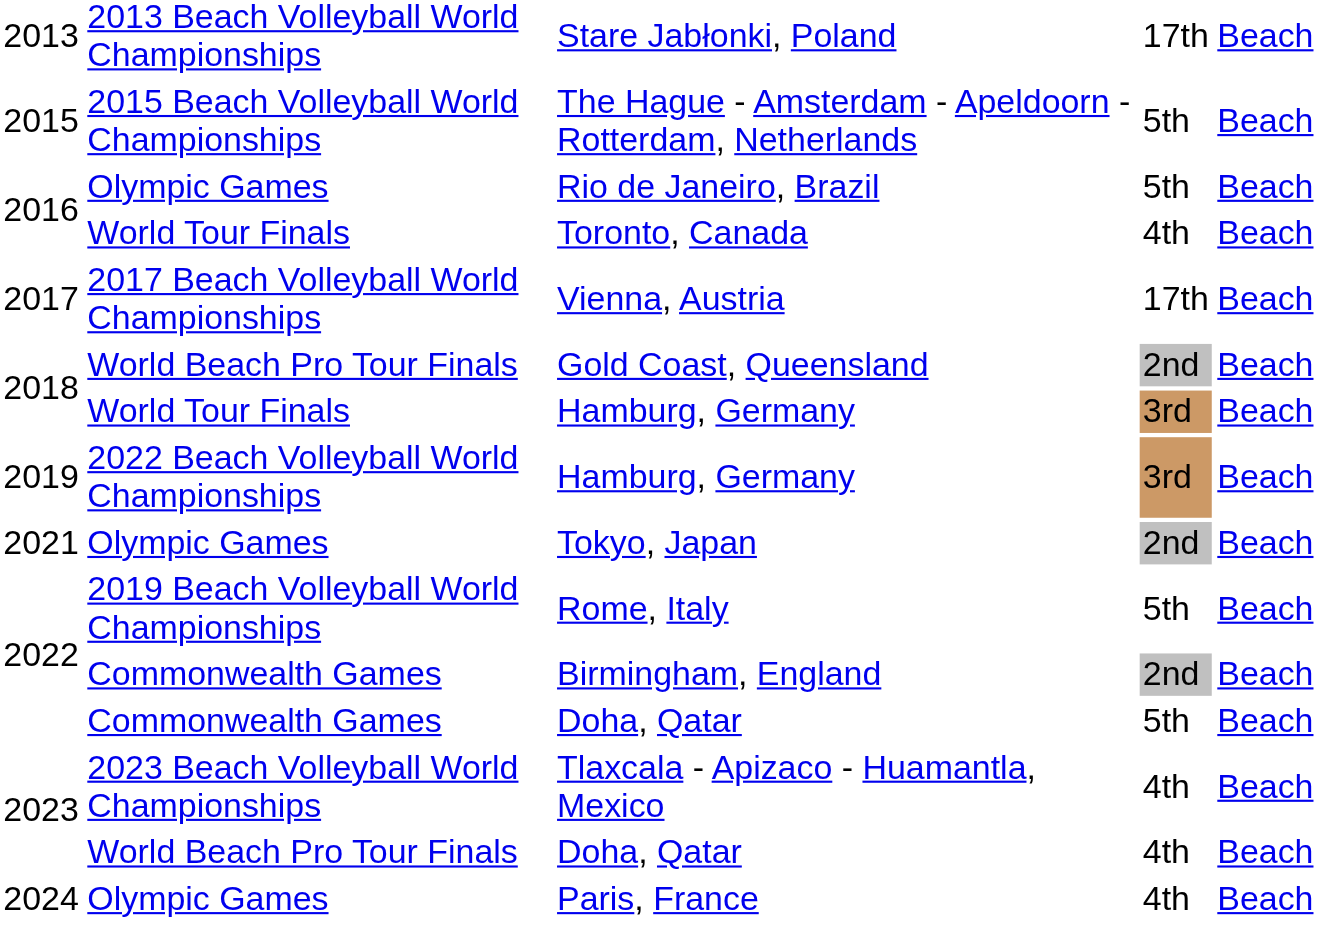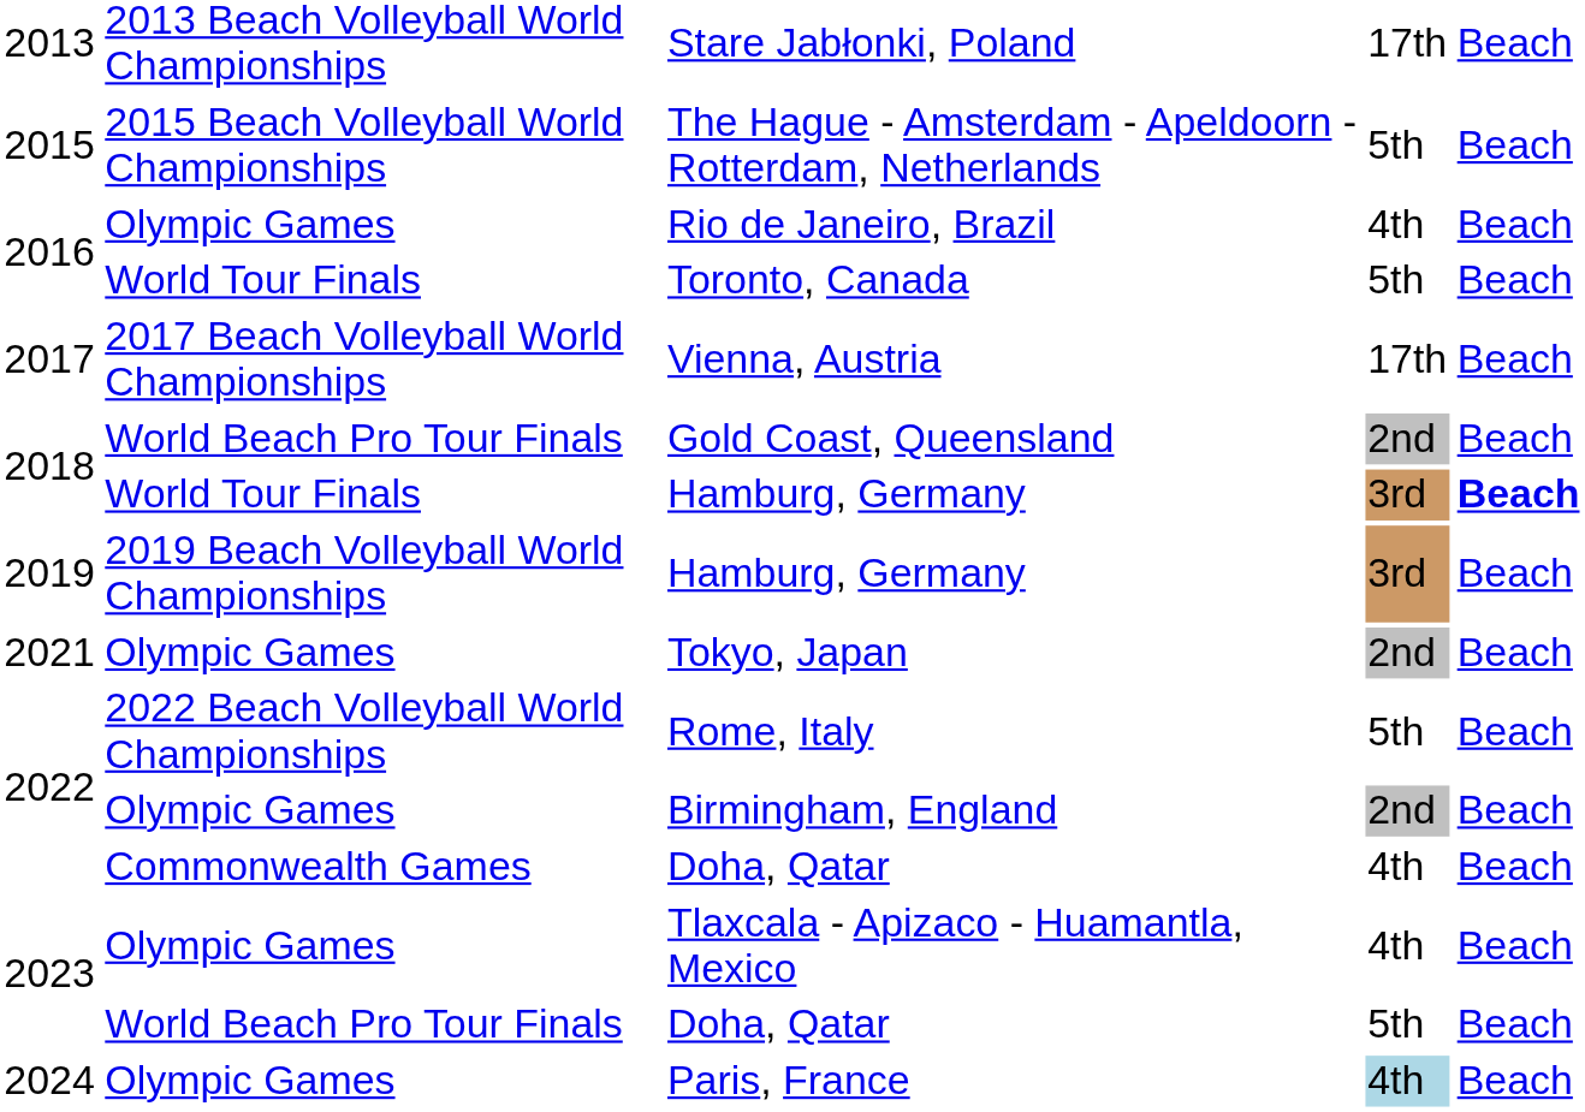 <table>
 <tr>
 <td>2013</td>
 <td><a href='#'>2013 Beach Volleyball World Championships</a></td>
 <td><a href='#'>Stare Jabłonki</a>, <a href='#'>Poland</a></td>
 <td>17th</td>
 <td><a href='#'>Beach</a></td>
 </tr>
 <tr>
 <td>2015</td>
 <td><a href='#'>2015 Beach Volleyball World Championships</a></td>
 <td><a href='#'>The Hague</a> - <a href='#'>Amsterdam</a>	- <a href='#'>Apeldoorn</a> - <a href='#'>Rotterdam</a>, <a href='#'>Netherlands</a></td>
 <td>5th</td>
 <td><a href='#'>Beach</a></td>
 </tr>
 <tr>
 <td rowspan=2>2016</td>
 <td><a href='#'>Olympic Games</a></td>
 <td><a href='#'>Rio de Janeiro</a>, <a href='#'>Brazil</a></td>
-<td>5th</td>
+<td>4th</td>
 <td><a href='#'>Beach</a></td>
 </tr>
 <tr>
 <td><a href='#'>World Tour Finals</a></td>
 <td><a href='#'>Toronto</a>, <a href='#'>Canada</a></td>
-<td>4th</td>
+<td>5th</td>
 <td><a href='#'>Beach</a></td>
 </tr>
 <tr>
 <td>2017</td>
 <td><a href='#'>2017 Beach Volleyball World Championships</a></td>
 <td><a href='#'>Vienna</a>, <a href='#'>Austria</a></td>
 <td>17th</td>
 <td><a href='#'>Beach</a></td>
 </tr>
 <tr>
 <td rowspan=2>2018</td>
 <td><a href='#'>World Beach Pro Tour Finals</a></td>
 <td><a href='#'>Gold Coast</a>, <a href='#'>Queensland</a></td>
 <td bgcolor="silver">2nd</td>
 <td><a href='#'>Beach</a></td>
 </tr>
 <tr>
 <td><a href='#'>World Tour Finals</a></td>
 <td><a href='#'>Hamburg</a>, <a href='#'>Germany</a></td>
 <td bgcolor=cc9966>3rd</td>
-<td><a href='#'>Beach</a></td>
+<td><strong><a href='#'>Beach</a></strong></td>
 </tr>
 <tr>
 <td>2019</td>
-<td><a href='#'>2022 Beach Volleyball World Championships</a></td>
+<td><a href='#'>2019 Beach Volleyball World Championships</a></td>
 <td><a href='#'>Hamburg</a>, <a href='#'>Germany</a></td>
 <td bgcolor=cc9966>3rd</td>
 <td><a href='#'>Beach</a></td>
 </tr>
 <tr>
 <td>2021</td>
 <td><a href='#'>Olympic Games</a></td>
 <td><a href='#'>Tokyo</a>, <a href='#'>Japan</a></td>
 <td bgcolor="silver">2nd</td>
 <td><a href='#'>Beach</a></td>
 </tr>
 <tr>
 <td rowspan=3>2022</td>
-<td><a href='#'>2019 Beach Volleyball World Championships</a></td>
+<td><a href='#'>2022 Beach Volleyball World Championships</a></td>
 <td><a href='#'>Rome</a>, <a href='#'>Italy</a></td>
 <td>5th</td>
 <td><a href='#'>Beach</a></td>
 </tr>
 <tr>
-<td><a href='#'>Commonwealth Games</a></td>
+<td><a href='#'>Olympic Games</a></td>
 <td><a href='#'>Birmingham</a>, <a href='#'>England</a></td>
 <td bgcolor="silver">2nd</td>
 <td><a href='#'>Beach</a></td>
 </tr>
 <tr>
 <td><a href='#'>Commonwealth Games</a></td>
 <td><a href='#'>Doha</a>, <a href='#'>Qatar</a></td>
-<td>5th</td>
+<td>4th</td>
 <td><a href='#'>Beach</a></td>
 </tr>
 <tr>
 <td rowspan=2>2023</td>
-<td><a href='#'>2023 Beach Volleyball World Championships</a></td>
+<td><a href='#'>Olympic Games</a></td>
 <td><a href='#'>Tlaxcala</a> - <a href='#'>Apizaco</a> - <a href='#'>Huamantla</a>, <a href='#'>Mexico</a></td>
 <td>4th</td>
 <td><a href='#'>Beach</a></td>
 </tr>
 <tr>
 <td><a href='#'>World Beach Pro Tour Finals</a></td>
 <td><a href='#'>Doha</a>, <a href='#'>Qatar</a></td>
-<td>4th</td>
+<td>5th</td>
 <td><a href='#'>Beach</a></td>
 </tr>
 <tr>
 <td>2024</td>
 <td><a href='#'>Olympic Games</a></td>
 <td><a href='#'>Paris</a>, <a href='#'>France</a></td>
-<td>4th</td>
+<td style="background: lightblue;">4th</td>
 <td><a href='#'>Beach</a></td>
 </tr>
 </table>
